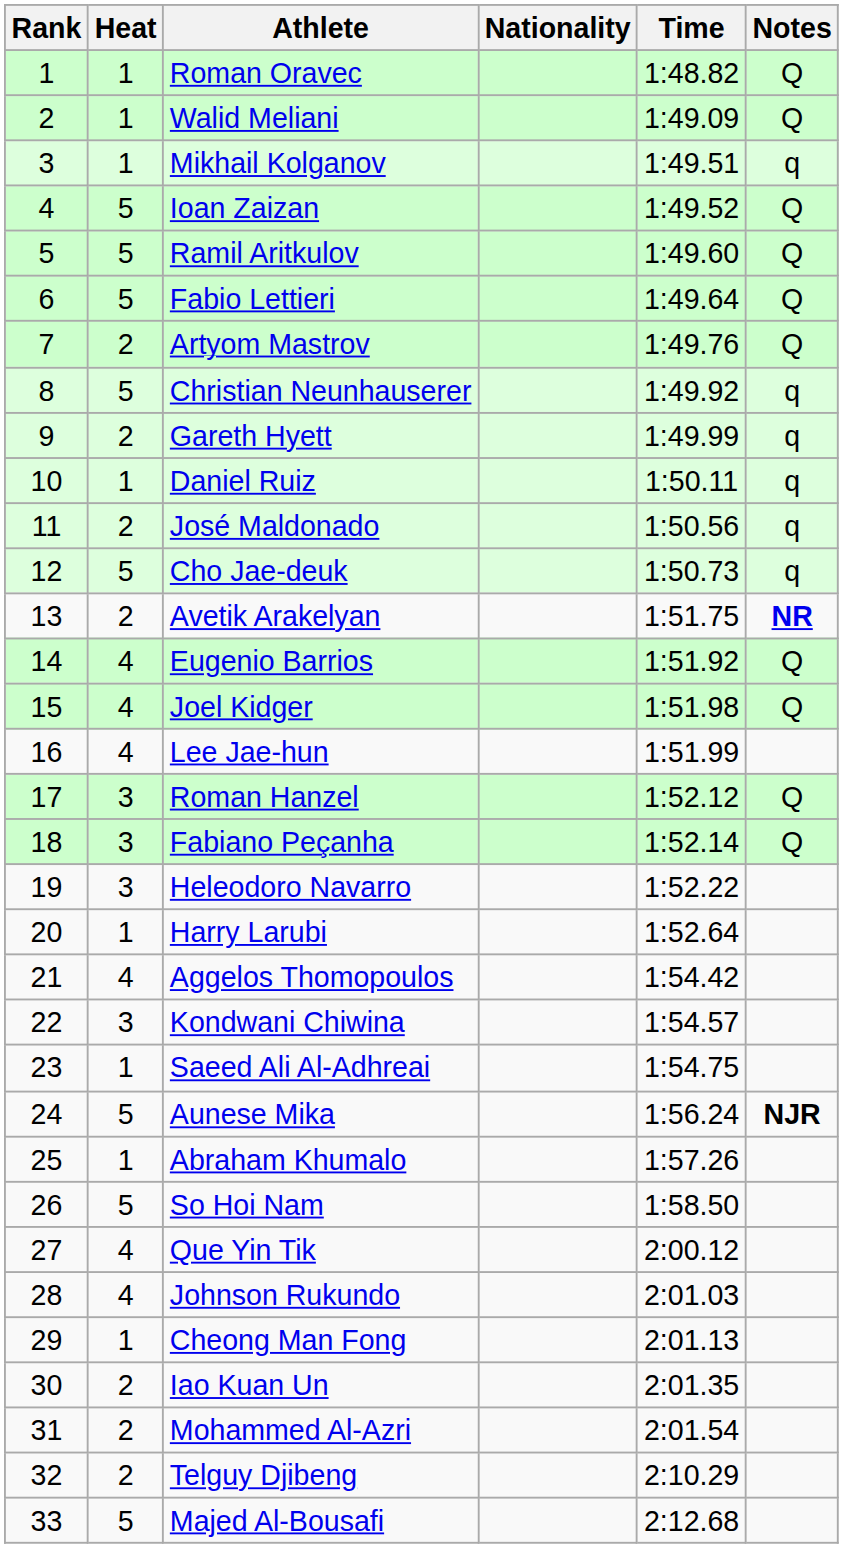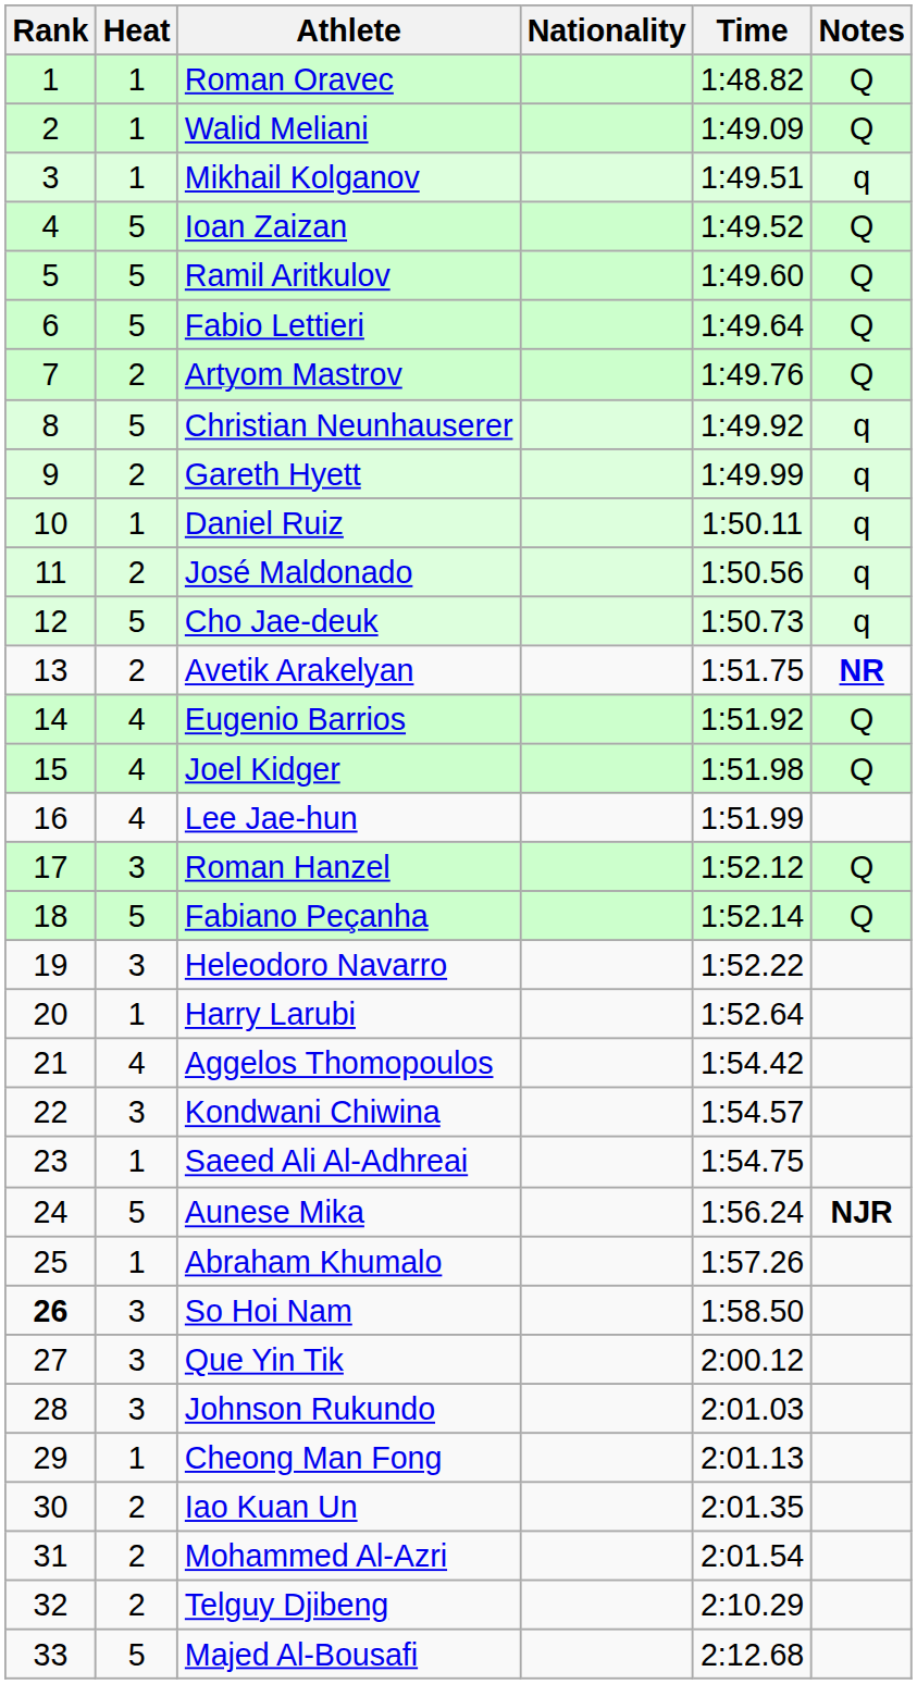 <table class="wikitable sortable" style="text-align:center;font-size:95%">
 <tr>
 <th>Rank</th>
 <th>Heat</th>
 <th>Athlete</th>
 <th>Nationality</th>
 <th>Time</th>
 <th>Notes</th>
 </tr>
 <tr bgcolor=ccffcc>
 <td>1</td>
 <td>1</td>
 <td align="left"><a href='#'>Roman Oravec</a></td>
 <td align=left></td>
 <td>1:48.82</td>
 <td>Q</td>
 </tr>
 <tr bgcolor=ccffcc>
 <td>2</td>
 <td>1</td>
 <td align="left"><a href='#'>Walid Meliani</a></td>
 <td align=left></td>
 <td>1:49.09</td>
 <td>Q</td>
 </tr>
 <tr bgcolor=ddffdd>
 <td>3</td>
 <td>1</td>
 <td align="left"><a href='#'>Mikhail Kolganov</a></td>
 <td align=left></td>
 <td>1:49.51</td>
 <td>q</td>
 </tr>
 <tr bgcolor=ccffcc>
 <td>4</td>
 <td>5</td>
 <td align="left"><a href='#'>Ioan Zaizan</a></td>
 <td align=left></td>
 <td>1:49.52</td>
 <td>Q</td>
 </tr>
 <tr bgcolor=ccffcc>
 <td>5</td>
 <td>5</td>
 <td align="left"><a href='#'>Ramil Aritkulov</a></td>
 <td align=left></td>
 <td>1:49.60</td>
 <td>Q</td>
 </tr>
 <tr bgcolor=ccffcc>
 <td>6</td>
 <td>5</td>
 <td align="left"><a href='#'>Fabio Lettieri</a></td>
 <td align=left></td>
 <td>1:49.64</td>
 <td>Q</td>
 </tr>
 <tr bgcolor=ccffcc>
 <td>7</td>
 <td>2</td>
 <td align="left"><a href='#'>Artyom Mastrov</a></td>
 <td align=left></td>
 <td>1:49.76</td>
 <td>Q</td>
 </tr>
 <tr bgcolor=ddffdd>
 <td>8</td>
 <td>5</td>
 <td align="left"><a href='#'>Christian Neunhauserer</a></td>
 <td align=left></td>
 <td>1:49.92</td>
 <td>q</td>
 </tr>
 <tr bgcolor=ddffdd>
 <td>9</td>
 <td>2</td>
 <td align="left"><a href='#'>Gareth Hyett</a></td>
 <td align=left></td>
 <td>1:49.99</td>
 <td>q</td>
 </tr>
 <tr bgcolor=ddffdd>
 <td>10</td>
 <td>1</td>
 <td align="left"><a href='#'>Daniel Ruiz</a></td>
 <td align=left></td>
 <td>1:50.11</td>
 <td>q</td>
 </tr>
 <tr bgcolor=ddffdd>
 <td>11</td>
 <td>2</td>
 <td align="left"><a href='#'>José Maldonado</a></td>
 <td align=left></td>
 <td>1:50.56</td>
 <td>q</td>
 </tr>
 <tr bgcolor=ddffdd>
 <td>12</td>
 <td>5</td>
 <td align="left"><a href='#'>Cho Jae-deuk</a></td>
 <td align=left></td>
 <td>1:50.73</td>
 <td>q</td>
 </tr>
 <tr>
 <td>13</td>
 <td>2</td>
 <td align="left"><a href='#'>Avetik Arakelyan</a></td>
 <td align=left></td>
 <td>1:51.75</td>
 <td><strong><a href='#'>NR</a></strong></td>
 </tr>
 <tr bgcolor=ccffcc>
 <td>14</td>
 <td>4</td>
 <td align="left"><a href='#'>Eugenio Barrios</a></td>
 <td align=left></td>
 <td>1:51.92</td>
 <td>Q</td>
 </tr>
 <tr bgcolor=ccffcc>
 <td>15</td>
 <td>4</td>
 <td align="left"><a href='#'>Joel Kidger</a></td>
 <td align=left></td>
 <td>1:51.98</td>
 <td>Q</td>
 </tr>
 <tr>
 <td>16</td>
 <td>4</td>
 <td align="left"><a href='#'>Lee Jae-hun</a></td>
 <td align=left></td>
 <td>1:51.99</td>
 <td></td>
 </tr>
 <tr bgcolor=ccffcc>
 <td>17</td>
 <td>3</td>
 <td align="left"><a href='#'>Roman Hanzel</a></td>
 <td align=left></td>
 <td>1:52.12</td>
 <td>Q</td>
 </tr>
 <tr bgcolor=ccffcc>
 <td>18</td>
-<td>3</td>
+<td>5</td>
 <td align="left"><a href='#'>Fabiano Peçanha</a></td>
 <td align=left></td>
 <td>1:52.14</td>
 <td>Q</td>
 </tr>
 <tr>
 <td>19</td>
 <td>3</td>
 <td align="left"><a href='#'>Heleodoro Navarro</a></td>
 <td align=left></td>
 <td>1:52.22</td>
 <td></td>
 </tr>
 <tr>
 <td>20</td>
 <td>1</td>
 <td align="left"><a href='#'>Harry Larubi</a></td>
 <td align=left></td>
 <td>1:52.64</td>
 <td></td>
 </tr>
 <tr>
 <td>21</td>
 <td>4</td>
 <td align="left"><a href='#'>Aggelos Thomopoulos</a></td>
 <td align=left></td>
 <td>1:54.42</td>
 <td></td>
 </tr>
 <tr>
 <td>22</td>
 <td>3</td>
 <td align="left"><a href='#'>Kondwani Chiwina</a></td>
 <td align=left></td>
 <td>1:54.57</td>
 <td></td>
 </tr>
 <tr>
 <td>23</td>
 <td>1</td>
 <td align="left"><a href='#'>Saeed Ali Al-Adhreai</a></td>
 <td align=left></td>
 <td>1:54.75</td>
 <td></td>
 </tr>
 <tr>
 <td>24</td>
 <td>5</td>
 <td align="left"><a href='#'>Aunese Mika</a></td>
 <td align=left></td>
 <td>1:56.24</td>
 <td><strong>NJR</strong></td>
 </tr>
 <tr>
 <td>25</td>
 <td>1</td>
 <td align="left"><a href='#'>Abraham Khumalo</a></td>
 <td align=left></td>
 <td>1:57.26</td>
 <td></td>
 </tr>
 <tr>
-<td>26</td>
-<td>5</td>
+<td><strong>26</strong></td>
+<td>3</td>
 <td align="left"><a href='#'>So Hoi Nam</a></td>
 <td align=left></td>
 <td>1:58.50</td>
 <td></td>
 </tr>
 <tr>
 <td>27</td>
-<td>4</td>
+<td>3</td>
 <td align="left"><a href='#'>Que Yin Tik</a></td>
 <td align=left></td>
 <td>2:00.12</td>
 <td></td>
 </tr>
 <tr>
 <td>28</td>
-<td>4</td>
+<td>3</td>
 <td align="left"><a href='#'>Johnson Rukundo</a></td>
 <td align=left></td>
 <td>2:01.03</td>
 <td></td>
 </tr>
 <tr>
 <td>29</td>
 <td>1</td>
 <td align="left"><a href='#'>Cheong Man Fong</a></td>
 <td align=left></td>
 <td>2:01.13</td>
 <td></td>
 </tr>
 <tr>
 <td>30</td>
 <td>2</td>
 <td align="left"><a href='#'>Iao Kuan Un</a></td>
 <td align=left></td>
 <td>2:01.35</td>
 <td></td>
 </tr>
 <tr>
 <td>31</td>
 <td>2</td>
 <td align="left"><a href='#'>Mohammed Al-Azri</a></td>
 <td align=left></td>
 <td>2:01.54</td>
 <td></td>
 </tr>
 <tr>
 <td>32</td>
 <td>2</td>
 <td align="left"><a href='#'>Telguy Djibeng</a></td>
 <td align=left></td>
 <td>2:10.29</td>
 <td></td>
 </tr>
 <tr>
 <td>33</td>
 <td>5</td>
 <td align="left"><a href='#'>Majed Al-Bousafi</a></td>
 <td align=left></td>
 <td>2:12.68</td>
 <td></td>
 </tr>
 </table>
